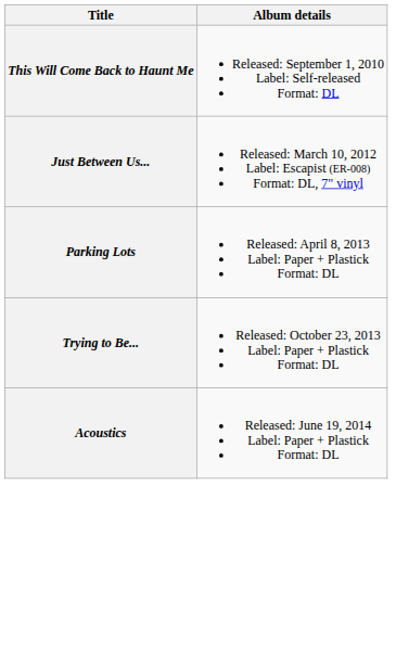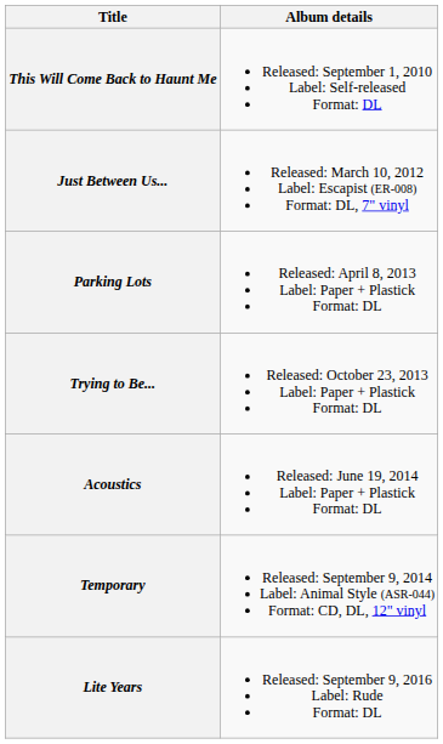 <table class="wikitable plainrowheaders" style="text-align:center;">
 <tr>
 <th scope="col" rowspan="1">Title</th>
 <th scope="col" rowspan="1">Album details</th>
 </tr>
 <tr>
 <th scope="row"><strong><em>This Will Come Back to Haunt Me</em></strong></th>
 <td><br><ul><li>Released: September 1, 2010</li><li>Label: Self-released</li><li>Format: <a href='#'>DL</a></li></ul></td>
 </tr>
 <tr>
 <th scope="row"><strong><em>Just Between Us...</em></strong></th>
 <td><br><ul><li>Released: March 10, 2012</li><li>Label: Escapist <small>(ER-008)</small></li><li>Format: DL, <a href='#'>7" vinyl</a></li></ul></td>
 </tr>
 <tr>
 <th scope="row"><strong><em>Parking Lots</em></strong></th>
 <td><br><ul><li>Released: April 8, 2013</li><li>Label: Paper + Plastick</li><li>Format: DL</li></ul></td>
 </tr>
 <tr>
 <th scope="row"><strong><em>Trying to Be...</em></strong></th>
 <td><br><ul><li>Released: October 23, 2013</li><li>Label: Paper + Plastick</li><li>Format: DL</li></ul></td>
 </tr>
 <tr>
 <th scope="row"><strong><em>Acoustics</em></strong></th>
 <td><br><ul><li>Released: June 19, 2014</li><li>Label: Paper + Plastick</li><li>Format: DL</li></ul></td>
 </tr>
+<tr>
+<th scope="row"><strong><em>Temporary</em></strong></th>
+<td><br><ul><li>Released: September 9, 2014</li><li>Label: Animal Style <small>(ASR-044)</small></li><li>Format: CD, DL, <a href='#'>12" vinyl</a></li></ul></td>
+</tr>
+<tr>
+<th scope="row"><strong><em>Lite Years</em></strong></th>
+<td><br><ul><li>Released: September 9, 2016</li><li>Label: Rude</li><li>Format: DL</li></ul></td>
+</tr>
 </table>
